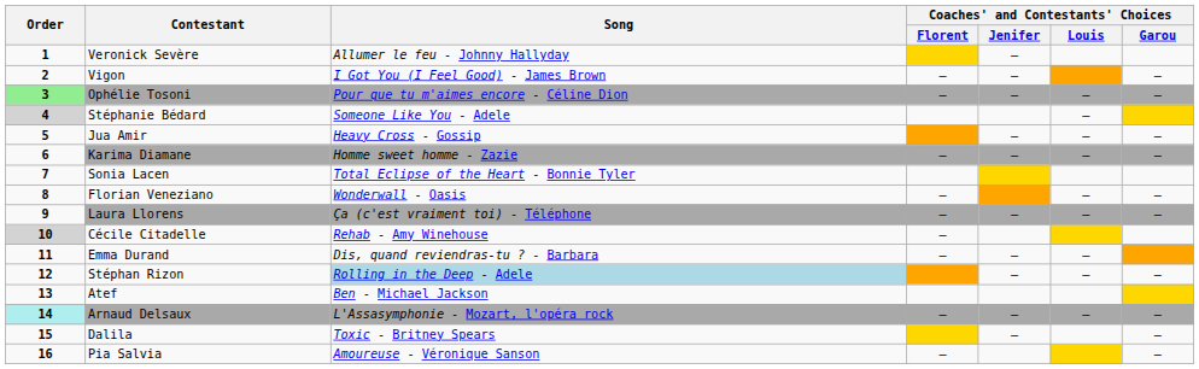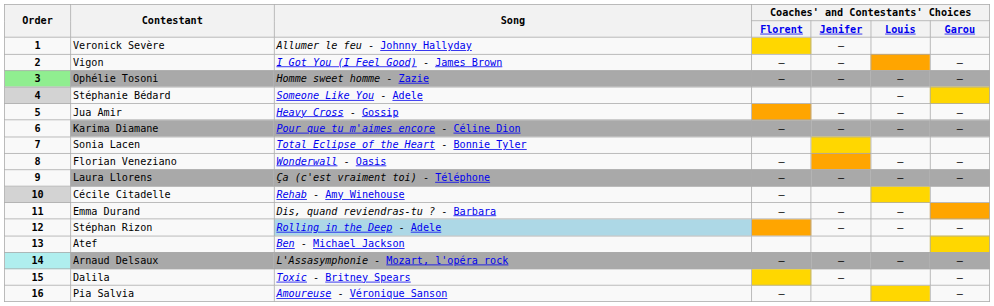 <table class="wikitable" style="width:100%;">
 <tr>
 <th rowspan=2>Order</th>
 <th rowspan=2>Contestant</th>
 <th rowspan=2>Song</th>
 <th colspan=4>Coaches' and Contestants' Choices</th>
 </tr>
 <tr>
 <th width="70"><a href='#'>Florent</a></th>
 <th width="70"><a href='#'>Jenifer</a></th>
 <th width="70"><a href='#'>Louis</a></th>
 <th width="70"><a href='#'>Garou</a></th>
 </tr>
 <tr>
 <td align="center"><strong>1</strong></td>
 <td>Veronick Sevère</td>
 <td><em>Allumer le feu</em> - <a href='#'>Johnny Hallyday</a></td>
 <td style="background:gold;text-align:center;"></td>
 <td align="center">—</td>
 <td style="text-align:center;"></td>
 <td style="text-align:center;"></td>
 </tr>
 <tr>
 <td align="center"><strong>2</strong></td>
 <td>Vigon</td>
 <td><em><a href='#'>I Got You (I Feel Good)</a></em>  - <a href='#'>James Brown</a></td>
 <td align="center">—</td>
 <td align="center">—</td>
 <td style="background:orange;text-align:center;"></td>
 <td align="center">—</td>
 </tr>
 <tr>
 <td align="center" style="background: lightgreen;"><strong>3</strong></td>
 <td style="background:darkgrey;text-align:left;">Ophélie Tosoni</td>
-<td style="background:darkgrey;text-align:left;"><em><a href='#'>Pour que tu m'aimes encore</a></em> - <a href='#'>Céline Dion</a></td>
+<td style="background:darkgrey;text-align:left;"><em>Homme sweet homme</em> - <a href='#'>Zazie</a></td>
 <td style="background:darkgrey;text-align:center;">—</td>
 <td style="background:darkgrey;text-align:center;">—</td>
 <td style="background:darkgrey;text-align:center;">—</td>
 <td style="background:darkgrey;text-align:center;">—</td>
 </tr>
 <tr>
 <td align="center" style="background: lightgrey;"><strong>4</strong></td>
 <td>Stéphanie Bédard</td>
 <td><em><a href='#'>Someone Like You</a></em> - <a href='#'>Adele</a></td>
 <td style="text-align:center;"></td>
 <td style="text-align:center;"></td>
 <td align="center">—</td>
 <td style="background:gold;text-align:center;"></td>
 </tr>
 <tr>
 <td align="center"><strong>5</strong></td>
 <td>Jua Amir</td>
 <td><em><a href='#'>Heavy Cross</a></em> - <a href='#'>Gossip</a></td>
 <td style="background:orange;text-align:center;"></td>
 <td align="center">—</td>
 <td align="center">—</td>
 <td align="center">—</td>
 </tr>
 <tr>
 <td align="center"><strong>6</strong></td>
 <td style="background:darkgrey;text-align:left;">Karima Diamane</td>
-<td style="background:darkgrey;text-align:left;"><em>Homme sweet homme</em> - <a href='#'>Zazie</a></td>
+<td style="background:darkgrey;text-align:left;"><em><a href='#'>Pour que tu m'aimes encore</a></em> - <a href='#'>Céline Dion</a></td>
 <td style="background:darkgrey;text-align:center;">—</td>
 <td style="background:darkgrey;text-align:center;">—</td>
 <td style="background:darkgrey;text-align:center;">—</td>
 <td style="background:darkgrey;text-align:center;">—</td>
 </tr>
 <tr>
 <td align="center"><strong>7</strong></td>
 <td>Sonia Lacen</td>
 <td><em><a href='#'>Total Eclipse of the Heart</a></em> - <a href='#'>Bonnie Tyler</a></td>
 <td style="text-align:center;"></td>
 <td style="background:gold;text-align:center;"></td>
 <td style="text-align:center;"></td>
 <td style="text-align:center;"></td>
 </tr>
 <tr>
 <td align="center"><strong>8</strong></td>
 <td>Florian Veneziano</td>
 <td><em><a href='#'>Wonderwall</a></em> - <a href='#'>Oasis</a></td>
 <td align="center">—</td>
 <td style="background:orange;text-align:center;"></td>
 <td align="center">—</td>
 <td align="center">—</td>
 </tr>
 <tr>
 <td align="center"><strong>9</strong></td>
 <td style="background:darkgrey;text-align:left;">Laura Llorens</td>
 <td style="background:darkgrey;text-align:left;"><em>Ça (c'est vraiment toi)</em> - <a href='#'>Téléphone</a></td>
 <td style="background:darkgrey;text-align:center;">—</td>
 <td style="background:darkgrey;text-align:center;">—</td>
 <td style="background:darkgrey;text-align:center;">—</td>
 <td style="background:darkgrey;text-align:center;">—</td>
 </tr>
 <tr>
 <td align="center" style="background: lightgrey;"><strong>10</strong></td>
 <td>Cécile Citadelle</td>
 <td><em><a href='#'>Rehab</a></em> - <a href='#'>Amy Winehouse</a></td>
 <td align="center">—</td>
 <td style=";text-align:center;"></td>
 <td style="background:gold;text-align:center;"></td>
 <td style=";text-align:center;"></td>
 </tr>
 <tr>
 <td align="center"><strong>11</strong></td>
 <td>Emma Durand</td>
 <td><em>Dis, quand reviendras-tu ?</em> - <a href='#'>Barbara</a></td>
 <td align="center">—</td>
 <td align="center">—</td>
 <td align="center">—</td>
 <td style="background:orange;text-align:center;"></td>
 </tr>
 <tr>
 <td align="center"><strong>12</strong></td>
 <td>Stéphan Rizon</td>
 <td style="background: lightblue;"><em><a href='#'>Rolling in the Deep</a></em> - <a href='#'>Adele</a></td>
 <td style="background:orange;text-align:center;"></td>
 <td align="center">—</td>
 <td align="center">—</td>
 <td align="center">—</td>
 </tr>
 <tr>
 <td align="center"><strong>13</strong></td>
 <td>Atef</td>
 <td><em><a href='#'>Ben</a></em> - <a href='#'>Michael Jackson</a></td>
 <td style="text-align:center;"></td>
 <td style="text-align:center;"></td>
 <td style="text-align:center;"></td>
 <td style="background:gold;text-align:center;"></td>
 </tr>
 <tr>
 <td align="center" style="background: paleturquoise;"><strong>14</strong></td>
 <td style="background:darkgrey;text-align:left;">Arnaud Delsaux</td>
 <td style="background:darkgrey;text-align:left;"><em>L'Assasymphonie</em> - <a href='#'>Mozart, l'opéra rock</a></td>
 <td style="background:darkgrey;text-align:center;">—</td>
 <td style="background:darkgrey;text-align:center;">—</td>
 <td style="background:darkgrey;text-align:center;">—</td>
 <td style="background:darkgrey;text-align:center;">—</td>
 </tr>
 <tr>
 <td align="center"><strong>15</strong></td>
 <td>Dalila</td>
 <td><em><a href='#'>Toxic</a></em> - <a href='#'>Britney Spears</a></td>
 <td style="background:gold;text-align:center;"></td>
 <td align="center">—</td>
 <td style=";text-align:center;"></td>
 <td align="center">—</td>
 </tr>
 <tr>
 <td align="center"><strong>16</strong></td>
 <td>Pia Salvia</td>
 <td><em><a href='#'>Amoureuse</a></em> - <a href='#'>Véronique Sanson</a></td>
 <td align="center">—</td>
 <td style="text-align:center;"></td>
 <td style="background:gold;text-align:center;"></td>
 <td align="center">—</td>
 </tr>
 </table>
